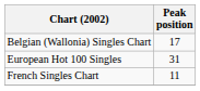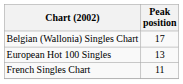 <table class="wikitable sortable">
 <tr>
 <th>Chart (2002)</th>
 <th>Peak<br>position</th>
 </tr>
 <tr>
 <td>Belgian (Wallonia) Singles Chart</td>
 <td align="center">17</td>
 </tr>
 <tr>
 <td>European Hot 100 Singles</td>
-<td align="center">31</td>
+<td align="center">13</td>
 </tr>
 <tr>
 <td>French Singles Chart</td>
 <td align="center">11</td>
 </tr>
 <tr>
 </tr>
 </table>
